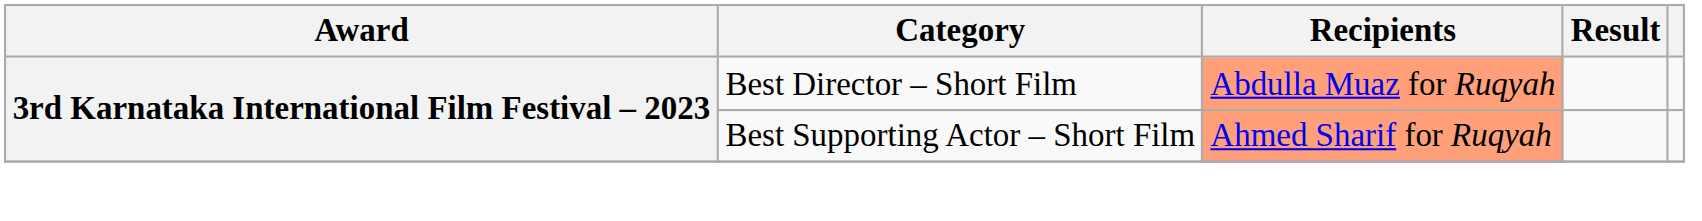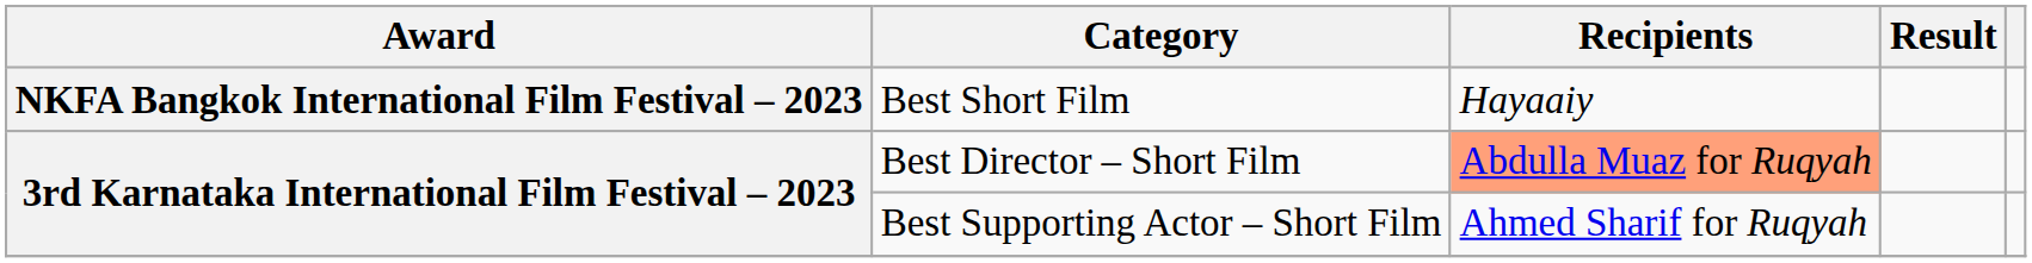 <table class="wikitable plainrowheaders sortable">
 <tr>
 <th scope="col">Award</th>
 <th scope="col">Category</th>
 <th scope="col">Recipients</th>
 <th scope="col">Result</th>
 <th scope="col" class="unsortable"></th>
+</tr>
+<tr>
+<th scope="row">NKFA Bangkok International Film Festival – 2023</th>
+<td>Best Short Film</td>
+<td><em>Hayaaiy</em></td>
+<td></td>
+<td style="text-align:center;"></td>
 </tr>
 <tr>
 <th scope="row" rowspan="2">3rd Karnataka International Film Festival – 2023</th>
 <td>Best Director – Short Film</td>
 <td style="background: lightsalmon;"><a href='#'>Abdulla Muaz</a> for <em>Ruqyah</em></td>
 <td></td>
 <td style="text-align:center;"></td>
 </tr>
 <tr>
 <td>Best Supporting Actor – Short Film</td>
-<td style="background: lightsalmon;"><a href='#'>Ahmed Sharif</a> for <em>Ruqyah</em></td>
+<td><a href='#'>Ahmed Sharif</a> for <em>Ruqyah</em></td>
 <td></td>
 <td style="text-align:center;"></td>
 </tr>
 <tr>
 </tr>
 </table>
